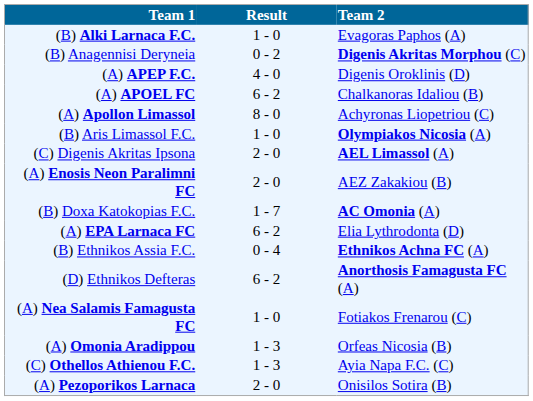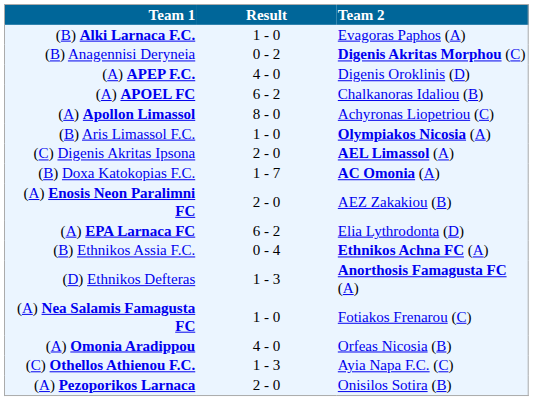 <table cellspacing="0" style="background: #EBF5FF; border: 1px #aaa solid; border-collapse: collapse; font-size: 95%;" width=60%>
 <tr bgcolor=#006699 style="color:white;">
 <th width=30% align="right">Team 1</th>
 <th width=22% align="center">Result</th>
 <th width=30% align="left">Team 2</th>
 </tr>
 <tr>
 <td align=right>(<a href='#'>B</a>) <strong><a href='#'>Alki Larnaca F.C.</a></strong></td>
 <td align=center>1 - 0</td>
 <td align=left><a href='#'>Evagoras Paphos</a> (<a href='#'>A</a>)</td>
 </tr>
 <tr>
 <td align=right>(<a href='#'>B</a>) <a href='#'>Anagennisi Deryneia</a></td>
 <td align=center>0 - 2</td>
 <td align=left><strong><a href='#'>Digenis Akritas Morphou</a></strong> (<a href='#'>C</a>)</td>
 </tr>
 <tr>
 <td align=right>(<a href='#'>A</a>) <strong><a href='#'>APEP F.C.</a></strong></td>
 <td align=center>4 - 0</td>
 <td align=left><a href='#'>Digenis Oroklinis</a> (<a href='#'>D</a>)</td>
 </tr>
 <tr>
 <td align=right>(<a href='#'>A</a>) <strong><a href='#'>APOEL FC</a></strong></td>
 <td align=center>6 - 2</td>
 <td align=left><a href='#'>Chalkanoras Idaliou</a> (<a href='#'>B</a>)</td>
 </tr>
 <tr>
 <td align=right>(<a href='#'>A</a>) <strong><a href='#'>Apollon Limassol</a></strong></td>
 <td align=center>8 - 0</td>
 <td align=left><a href='#'>Achyronas Liopetriou</a> (<a href='#'>C</a>)</td>
 </tr>
 <tr>
 <td align=right>(<a href='#'>B</a>) <a href='#'>Aris Limassol F.C.</a></td>
 <td align=center>1 - 0</td>
 <td align=left><strong><a href='#'>Olympiakos Nicosia</a></strong> (<a href='#'>A</a>)</td>
 </tr>
 <tr>
 <td align=right>(<a href='#'>C</a>) <a href='#'>Digenis Akritas Ipsona</a></td>
 <td align=center>2 - 0</td>
 <td align=left><strong><a href='#'>AEL Limassol</a></strong> (<a href='#'>A</a>)</td>
 </tr>
 <tr>
+<td align=right>(<a href='#'>B</a>) <a href='#'>Doxa Katokopias F.C.</a></td>
+<td align=center>1 - 7</td>
+<td align=left><strong><a href='#'>AC Omonia</a></strong> (<a href='#'>A</a>)</td>
+</tr>
+<tr>
 <td align=right>(<a href='#'>A</a>) <strong><a href='#'>Enosis Neon Paralimni FC</a></strong></td>
 <td align=center>2 - 0</td>
 <td align=left><a href='#'>AEZ Zakakiou</a> (<a href='#'>B</a>)</td>
-</tr>
-<tr>
-<td align=right>(<a href='#'>B</a>) <a href='#'>Doxa Katokopias F.C.</a></td>
-<td align=center>1 - 7</td>
-<td align=left><strong><a href='#'>AC Omonia</a></strong> (<a href='#'>A</a>)</td>
 </tr>
 <tr>
 <td align=right>(<a href='#'>A</a>) <strong><a href='#'>EPA Larnaca FC</a></strong></td>
 <td align=center>6 - 2</td>
 <td align=left><a href='#'>Elia Lythrodonta</a> (<a href='#'>D</a>)</td>
 </tr>
 <tr>
 <td align=right>(<a href='#'>B</a>) <a href='#'>Ethnikos Assia F.C.</a></td>
 <td align=center>0 - 4</td>
 <td align=left><strong><a href='#'>Ethnikos Achna FC</a></strong> (<a href='#'>A</a>)</td>
 </tr>
 <tr>
 <td align=right>(<a href='#'>D</a>) <a href='#'>Ethnikos Defteras</a></td>
-<td align=center>6 - 2</td>
+<td align=center>1 - 3</td>
 <td align=left><strong><a href='#'>Anorthosis Famagusta FC</a></strong> (<a href='#'>A</a>)</td>
 </tr>
 <tr>
 <td align=right>(<a href='#'>A</a>) <strong><a href='#'>Nea Salamis Famagusta FC</a></strong></td>
 <td align=center>1 - 0</td>
 <td align=left><a href='#'>Fotiakos Frenarou</a> (<a href='#'>C</a>)</td>
 </tr>
 <tr>
 <td align=right>(<a href='#'>A</a>) <strong><a href='#'>Omonia Aradippou</a></strong></td>
-<td align=center>1 - 3</td>
+<td align=center>4 - 0</td>
 <td align=left><a href='#'>Orfeas Nicosia</a> (<a href='#'>B</a>)</td>
 </tr>
 <tr>
 <td align=right>(<a href='#'>C</a>) <strong><a href='#'>Othellos Athienou F.C.</a></strong></td>
 <td align=center>1 - 3</td>
 <td align=left><a href='#'>Ayia Napa F.C.</a> (<a href='#'>C</a>)</td>
 </tr>
 <tr>
 <td align=right>(<a href='#'>A</a>) <strong><a href='#'>Pezoporikos Larnaca</a></strong></td>
 <td align=center>2 - 0</td>
 <td align=left><a href='#'>Onisilos Sotira</a> (<a href='#'>B</a>)</td>
 </tr>
 <tr>
 </tr>
 </table>
